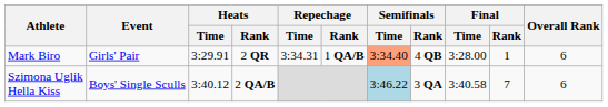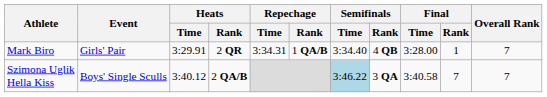 <table class="wikitable" style="font-size:90%">
 <tr>
 <th rowspan="2">Athlete</th>
 <th rowspan="2">Event</th>
 <th colspan="2">Heats</th>
 <th colspan="2">Repechage</th>
 <th colspan="2">Semifinals</th>
 <th colspan="2">Final</th>
 <th rowspan="2">Overall Rank</th>
 </tr>
 <tr>
 <th>Time</th>
 <th>Rank</th>
 <th>Time</th>
 <th>Rank</th>
 <th>Time</th>
 <th>Rank</th>
 <th>Time</th>
 <th>Rank</th>
 </tr>
 <tr>
 <td><a href='#'>Mark Biro</a></td>
 <td><a href='#'>Girls' Pair</a></td>
 <td align=center>3:29.91</td>
 <td align=center>2 <strong>QR</strong></td>
 <td align=center>3:34.31</td>
 <td align=center>1 <strong>QA/B</strong></td>
-<td align=center style="background: lightsalmon;">3:34.40</td>
+<td align=center>3:34.40</td>
 <td align=center>4 <strong>QB</strong></td>
 <td align=center>3:28.00</td>
 <td align=center>1</td>
-<td align=center>6</td>
+<td align=center>7</td>
 </tr>
 <tr>
 <td><a href='#'>Szimona Uglik</a><br><a href='#'>Hella Kiss</a></td>
 <td><a href='#'>Boys' Single Sculls</a></td>
 <td align=center>3:40.12</td>
 <td align=center>2 <strong>QA/B</strong></td>
 <td colspan=2 bgcolor=#DCDCDC></td>
 <td align=center style="background: lightblue;">3:46.22</td>
 <td align=center>3 <strong>QA</strong></td>
 <td align=center>3:40.58</td>
 <td align=center>7</td>
-<td align=center>6</td>
+<td align=center>7</td>
 </tr>
 </table>
